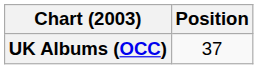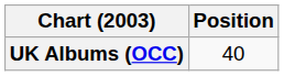 <table class="wikitable plainrowheaders" style="text-align:center">
 <tr>
 <th scope="col">Chart (2003)</th>
 <th scope="col">Position</th>
 </tr>
 <tr>
 <th scope="row">UK Albums (<a href='#'>OCC</a>)</th>
-<td>37</td>
+<td>40</td>
 </tr>
 </table>
